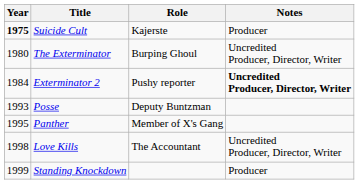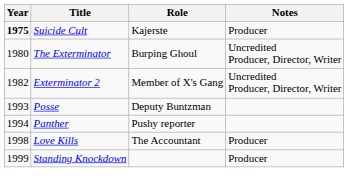 <table class="wikitable">
 <tr>
 <th>Year</th>
 <th>Title</th>
 <th>Role</th>
 <th>Notes</th>
 </tr>
 <tr>
 <td><strong>1975</strong></td>
 <td><em><a href='#'>Suicide Cult</a></em></td>
 <td>Kajerste</td>
 <td>Producer</td>
 </tr>
 <tr>
 <td>1980</td>
 <td><em><a href='#'>The Exterminator</a></em></td>
 <td>Burping Ghoul</td>
 <td>Uncredited<br>Producer, Director, Writer</td>
 </tr>
 <tr>
-<td>1984</td>
+<td>1982</td>
 <td><em><a href='#'>Exterminator 2</a></em></td>
-<td>Pushy reporter</td>
-<td><strong>Uncredited<br>Producer, Director, Writer</strong></td>
+<td>Member of X's Gang</td>
+<td>Uncredited<br>Producer, Director, Writer</td>
 </tr>
 <tr>
 <td>1993</td>
 <td><em><a href='#'>Posse</a></em></td>
 <td>Deputy Buntzman</td>
 <td></td>
 </tr>
 <tr>
-<td>1995</td>
+<td>1994</td>
 <td><em><a href='#'>Panther</a></em></td>
-<td>Member of X's Gang</td>
+<td>Pushy reporter</td>
 <td></td>
 </tr>
 <tr>
 <td>1998</td>
 <td><em><a href='#'>Love Kills</a></em></td>
 <td>The Accountant</td>
-<td>Uncredited<br>Producer, Director, Writer</td>
+<td>Producer</td>
 </tr>
 <tr>
 <td>1999</td>
 <td><em><a href='#'>Standing Knockdown</a></em></td>
 <td></td>
 <td>Producer</td>
 </tr>
 </table>
